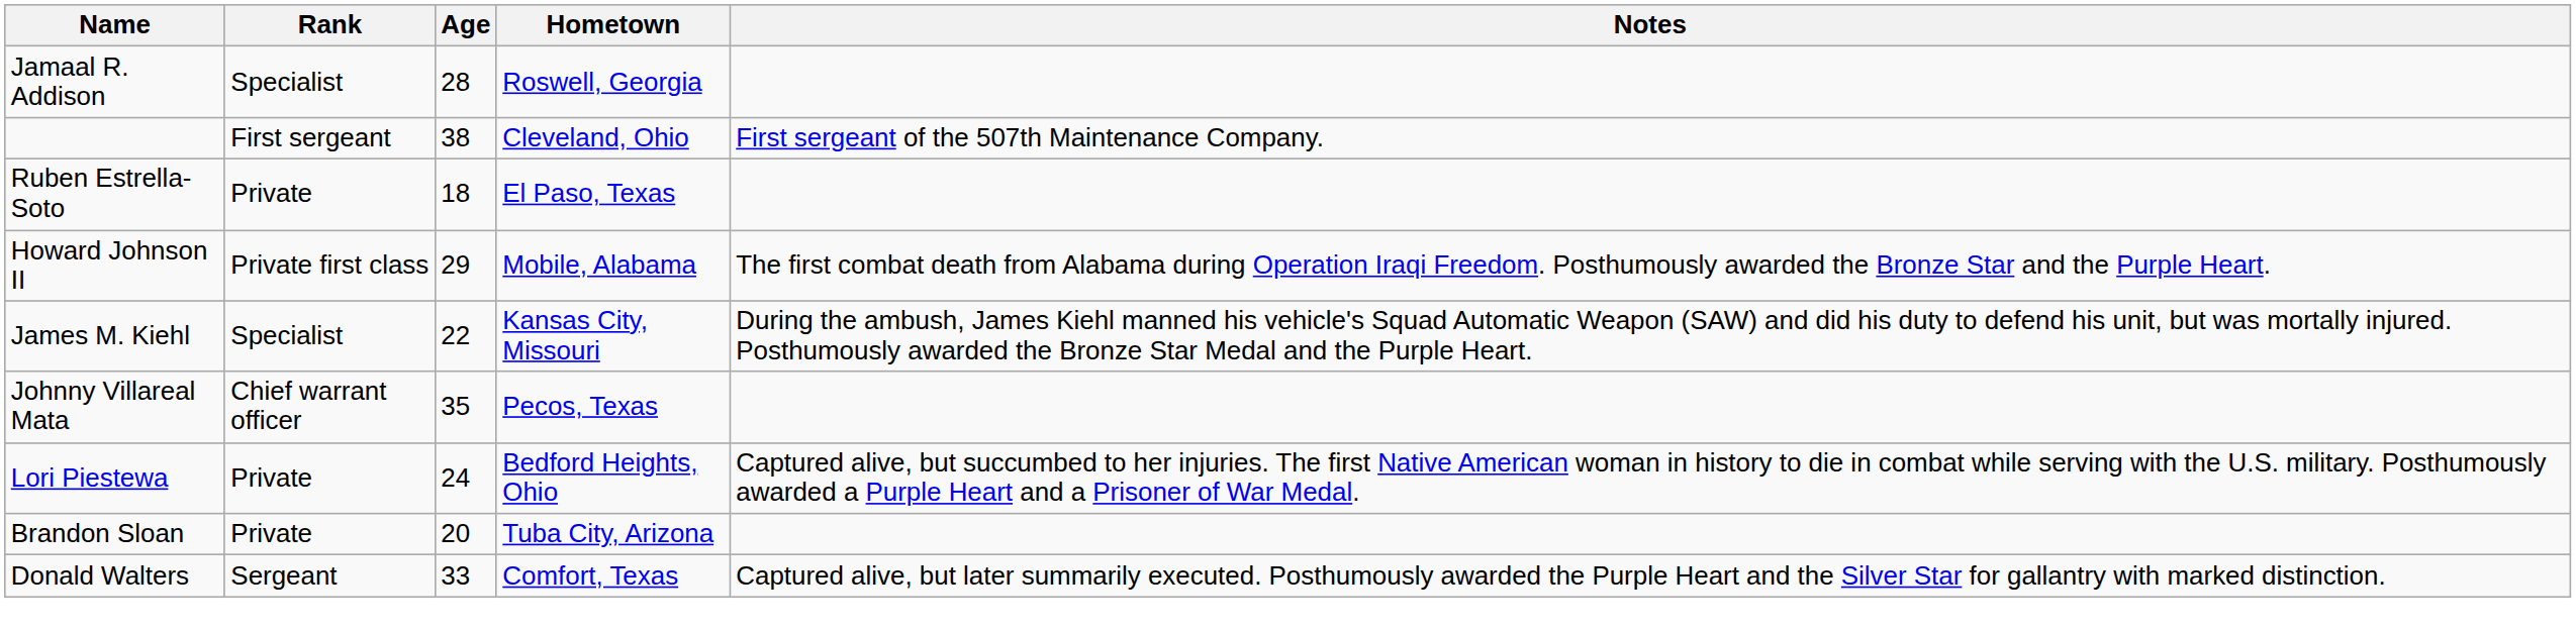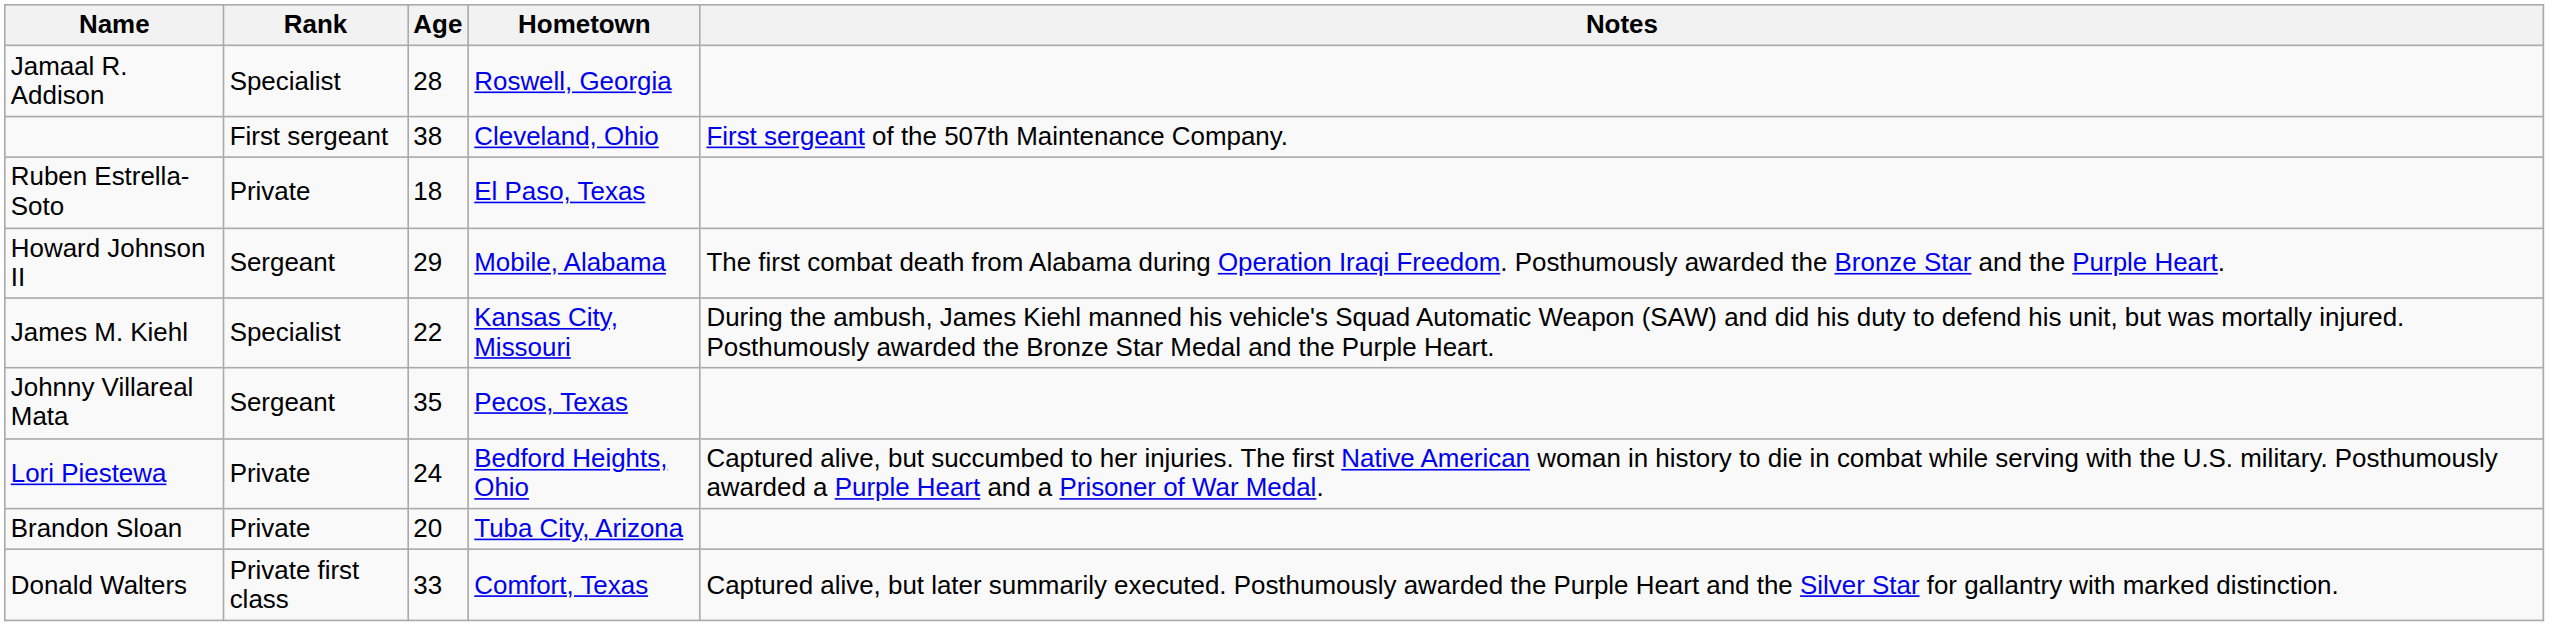 <table class="wikitable sortable nowraplinks">
 <tr>
 <th>Name</th>
 <th>Rank</th>
 <th>Age</th>
 <th>Hometown</th>
 <th>Notes</th>
 </tr>
 <tr>
 <td>Jamaal R. Addison</td>
 <td>Specialist</td>
 <td>28</td>
 <td><a href='#'>Roswell, Georgia</a></td>
 <td></td>
 </tr>
 <tr>
 <td></td>
 <td>First sergeant</td>
 <td>38</td>
 <td><a href='#'>Cleveland, Ohio</a></td>
 <td><a href='#'>First sergeant</a> of the 507th Maintenance Company.</td>
 </tr>
 <tr>
 <td>Ruben Estrella-Soto</td>
 <td>Private</td>
 <td>18</td>
 <td><a href='#'>El Paso, Texas</a></td>
 <td></td>
 </tr>
 <tr>
 <td>Howard Johnson II</td>
-<td>Private first class</td>
+<td>Sergeant</td>
 <td>29</td>
 <td><a href='#'>Mobile, Alabama</a></td>
 <td>The first combat death from Alabama during <a href='#'>Operation Iraqi Freedom</a>. Posthumously awarded the <a href='#'>Bronze Star</a> and the <a href='#'>Purple Heart</a>.</td>
 </tr>
 <tr>
 <td>James M. Kiehl</td>
 <td>Specialist</td>
 <td>22</td>
 <td><a href='#'>Kansas City, Missouri</a></td>
 <td>During the ambush, James Kiehl manned his vehicle's Squad Automatic Weapon (SAW) and did his duty to defend his unit, but was mortally injured. Posthumously awarded the Bronze Star Medal and the Purple Heart. </td>
 </tr>
 <tr>
 <td>Johnny Villareal Mata</td>
-<td>Chief warrant officer</td>
+<td>Sergeant</td>
 <td>35</td>
 <td><a href='#'>Pecos, Texas</a></td>
 <td></td>
 </tr>
 <tr>
 <td><a href='#'>Lori Piestewa</a></td>
 <td>Private</td>
 <td>24</td>
 <td><a href='#'>Bedford Heights, Ohio</a></td>
 <td>Captured alive, but succumbed to her injuries.  The first <a href='#'>Native American</a> woman in history to die in combat while serving with the U.S. military.  Posthumously awarded a <a href='#'>Purple Heart</a> and a <a href='#'>Prisoner of War Medal</a>.</td>
 </tr>
 <tr>
 <td>Brandon Sloan</td>
 <td>Private</td>
 <td>20</td>
 <td><a href='#'>Tuba City, Arizona</a></td>
 <td></td>
 </tr>
 <tr>
 <td>Donald Walters</td>
-<td>Sergeant</td>
+<td>Private first class</td>
 <td>33</td>
 <td><a href='#'>Comfort, Texas</a></td>
 <td>Captured alive, but later summarily executed.  Posthumously awarded the Purple Heart and the <a href='#'>Silver Star</a> for gallantry with marked distinction.</td>
 </tr>
 </table>
